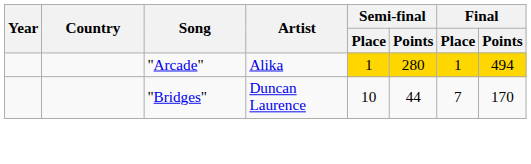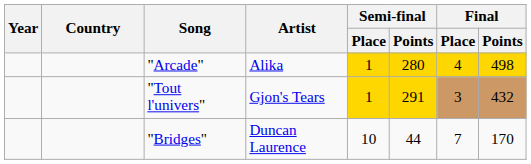 <table class="sortable wikitable">
 <tr>
 <th rowspan="2">Year</th>
 <th rowspan="2" width="100px">Country</th>
 <th rowspan="2" width="100px">Song</th>
 <th rowspan="2" width="100px">Artist</th>
 <th colspan="2">Semi-final</th>
 <th colspan="2">Final</th>
 </tr>
 <tr>
 <th>Place</th>
 <th>Points</th>
 <th>Place</th>
 <th>Points</th>
 </tr>
 <tr>
 <td></td>
 <td></td>
 <td>"<a href='#'>Arcade</a>"</td>
 <td><a href='#'>Alika</a></td>
 <td bgcolor="gold" align="center">1</td>
 <td bgcolor="gold" align="center">280</td>
+<td bgcolor="gold" align="center">4</td>
+<td bgcolor="gold" align="center">498</td>
+</tr>
+<tr>
+<td></td>
+<td></td>
+<td>"<a href='#'>Tout l'univers</a>"</td>
+<td><a href='#'>Gjon's Tears</a></td>
 <td bgcolor="gold" align="center">1</td>
-<td bgcolor="gold" align="center">494</td>
+<td bgcolor="gold" align="center">291</td>
+<td bgcolor="#C96" align="center">3</td>
+<td bgcolor="#C96" align="center">432</td>
 </tr>
 <tr>
 <td></td>
 <td></td>
 <td>"<a href='#'>Bridges</a>"</td>
 <td><a href='#'>Duncan Laurence</a></td>
 <td align="center">10</td>
 <td align="center">44</td>
 <td align="center">7</td>
 <td align="center">170</td>
 </tr>
 </table>
